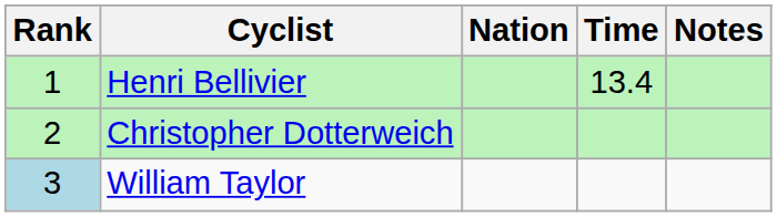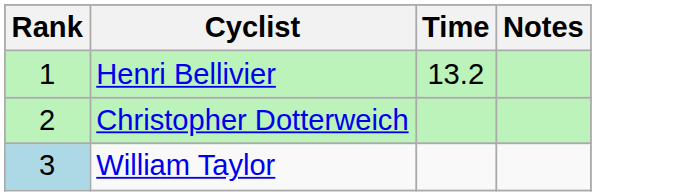 <table class="wikitable sortable" style="text-align:center">
 <tr>
 <th>Rank</th>
 <th>Cyclist</th>
-<th>Nation</th>
 <th>Time</th>
 <th>Notes</th>
 </tr>
 <tr bgcolor=bbf3bb>
 <td>1</td>
 <td align=left><a href='#'>Henri Bellivier</a></td>
-<td align=left></td>
-<td>13.4</td>
+<td>13.2</td>
 <td></td>
 </tr>
 <tr bgcolor=bbf3bb>
 <td>2</td>
 <td align=left><a href='#'>Christopher Dotterweich</a></td>
-<td align=left></td>
 <td></td>
 <td></td>
 </tr>
 <tr>
 <td style="background: lightblue;">3</td>
 <td align=left><a href='#'>William Taylor</a></td>
-<td align=left></td>
 <td></td>
 <td></td>
 </tr>
 </table>
